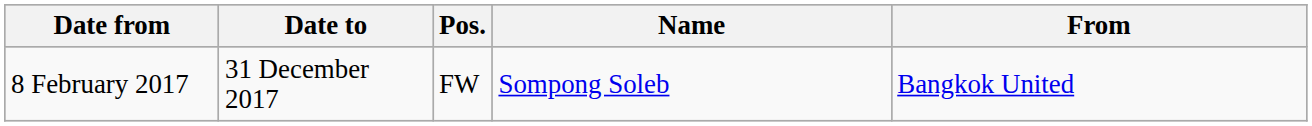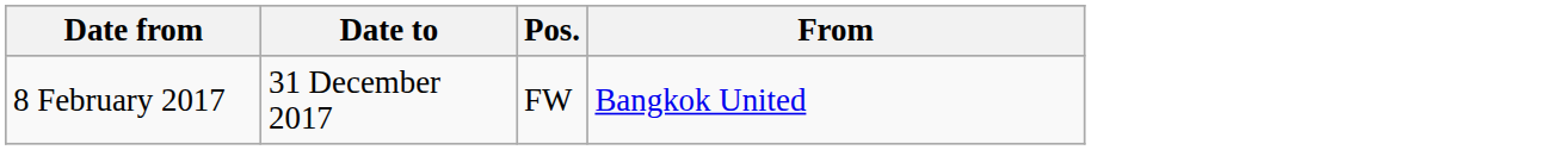 <table class="wikitable">
 <tr>
 <th width="120">Date from</th>
 <th width="120">Date to</th>
 <th>Pos.</th>
-<th width="230">Name</th>
 <th width="240">From</th>
 </tr>
 <tr>
 <td>8 February 2017</td>
 <td>31 December 2017</td>
 <td>FW</td>
-<td> <a href='#'>Sompong Soleb</a></td>
 <td> <a href='#'>Bangkok United</a></td>
 </tr>
 </table>
